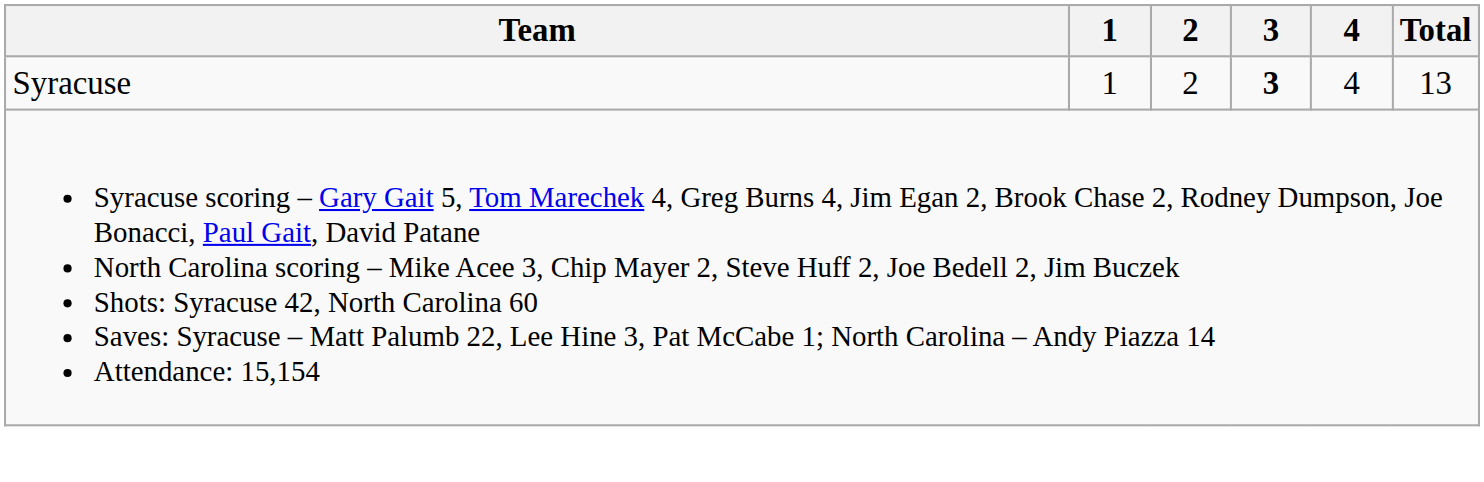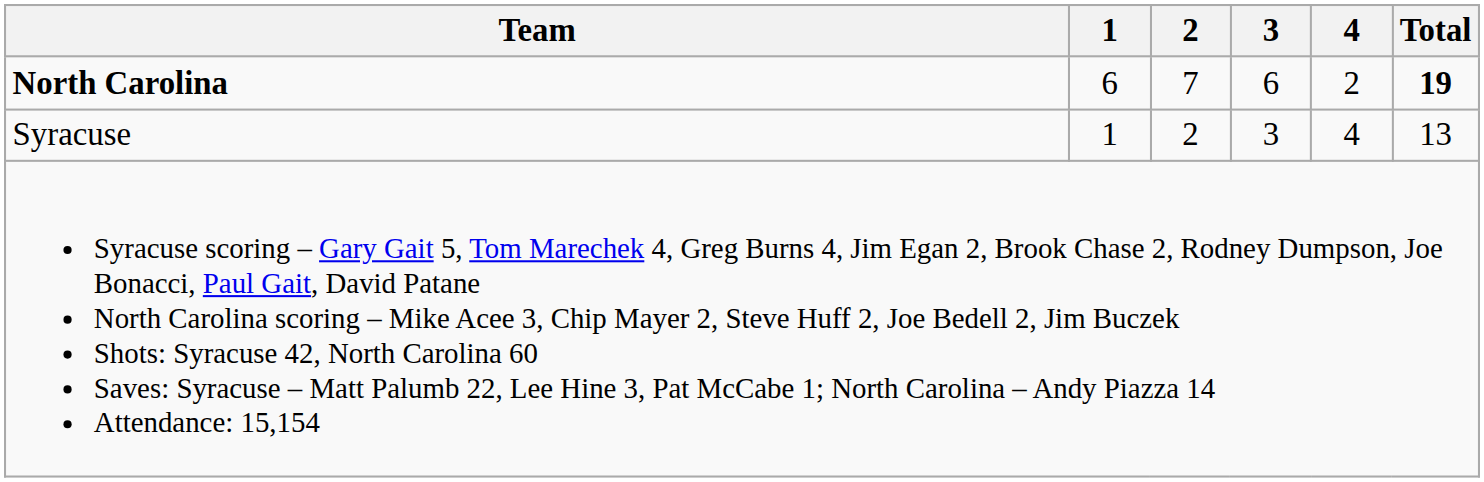 <table class="wikitable" style="text-align:center; max-width:45em">
 <tr>
 <th>Team</th>
 <th style="width:2em">1</th>
 <th style="width:2em">2</th>
 <th style="width:2em">3</th>
 <th style="width:2em">4</th>
 <th style="width:2em">Total</th>
 </tr>
 <tr>
+<td style="text-align:left"><strong>North Carolina</strong></td>
+<td>6</td>
+<td>7</td>
+<td>6</td>
+<td>2</td>
+<td><strong>19</strong></td>
+</tr>
+<tr>
 <td style="text-align:left">Syracuse</td>
 <td>1</td>
 <td>2</td>
-<td><strong>3</strong></td>
+<td>3</td>
 <td>4</td>
 <td>13</td>
 </tr>
 <tr>
 <td colspan=6 style="text-align:left; font-size:88%;"><br><ul><li>Syracuse scoring – <a href='#'>Gary Gait</a> 5, <a href='#'>Tom Marechek</a> 4, Greg Burns 4, Jim Egan 2, Brook Chase 2, Rodney Dumpson, Joe Bonacci, <a href='#'>Paul Gait</a>, David Patane</li><li>North Carolina scoring – Mike Acee 3, Chip Mayer 2, Steve Huff 2, Joe Bedell 2, Jim Buczek</li><li>Shots: Syracuse 42, North Carolina 60</li><li>Saves: Syracuse – Matt Palumb 22, Lee Hine 3, Pat McCabe 1; North Carolina – Andy Piazza 14</li><li>Attendance: 15,154</li></ul></td>
 </tr>
 </table>
